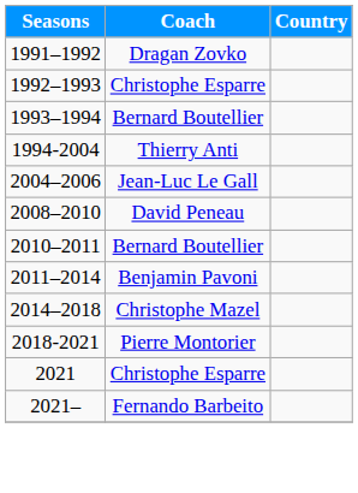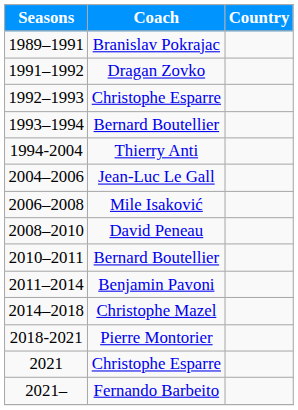 <table class="wikitable" style="text-align: center;">
 <tr>
 <th style="color:white; background:#0094FF">Seasons</th>
 <th style="color:white; background:#0094FF">Coach</th>
 <th style="color:white; background:#0094FF">Country</th>
+</tr>
+<tr>
+<td style="text-align: center">1989–1991</td>
+<td style="text-align: center"><a href='#'>Branislav Pokrajac</a></td>
+<td style="text-align: center"></td>
 </tr>
 <tr>
 <td style="text-align: center">1991–1992</td>
 <td style="text-align: center"><a href='#'>Dragan Zovko</a></td>
 <td style="text-align: center"></td>
 </tr>
 <tr>
 <td style="text-align: center">1992–1993</td>
 <td style="text-align: center"><a href='#'>Christophe Esparre</a></td>
 <td style="text-align: center"></td>
 </tr>
 <tr>
 <td style="text-align: center">1993–1994</td>
 <td style="text-align: center"><a href='#'>Bernard Boutellier</a></td>
 <td style="text-align: center"></td>
 </tr>
 <tr>
 <td style="text-align: center">1994-2004</td>
 <td style="text-align: center"><a href='#'>Thierry Anti</a></td>
 <td style="text-align: center"></td>
 </tr>
 <tr>
 <td style="text-align: center">2004–2006</td>
 <td style="text-align: center"><a href='#'>Jean-Luc Le Gall</a></td>
+<td style="text-align: center"></td>
+</tr>
+<tr>
+<td style="text-align: center">2006–2008</td>
+<td style="text-align: center"><a href='#'>Mile Isaković</a></td>
 <td style="text-align: center"></td>
 </tr>
 <tr>
 <td style="text-align: center">2008–2010</td>
 <td style="text-align: center"><a href='#'>David Peneau</a></td>
 <td style="text-align: center"></td>
 </tr>
 <tr>
 <td style="text-align: center">2010–2011</td>
 <td style="text-align: center"><a href='#'>Bernard Boutellier</a></td>
 <td style="text-align: center"></td>
 </tr>
 <tr>
 <td style="text-align: center">2011–2014</td>
 <td style="text-align: center"><a href='#'>Benjamin Pavoni</a></td>
 <td style="text-align: center"></td>
 </tr>
 <tr>
 <td style="text-align: center">2014–2018</td>
 <td style="text-align: center"><a href='#'>Christophe Mazel</a></td>
 <td style="text-align: center"></td>
 </tr>
 <tr>
 <td style="text-align: center">2018-2021</td>
 <td style="text-align: center"><a href='#'>Pierre Montorier</a></td>
 <td style="text-align: center"></td>
 </tr>
 <tr>
 <td style="text-align: center">2021</td>
 <td style="text-align: center"><a href='#'>Christophe Esparre</a></td>
 <td style="text-align: center"></td>
 </tr>
 <tr>
 <td style="text-align: center">2021–</td>
 <td style="text-align: center"><a href='#'>Fernando Barbeito</a></td>
 <td style="text-align: center"></td>
 </tr>
 <tr>
 </tr>
 </table>
